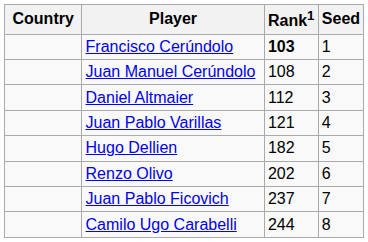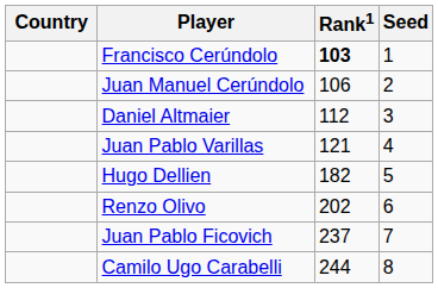 <table class="sortable wikitable">
 <tr>
 <th width="70">Country</th>
 <th width="175">Player</th>
 <th>Rank<sup>1</sup></th>
 <th>Seed</th>
 </tr>
 <tr>
 <td></td>
 <td><a href='#'>Francisco Cerúndolo</a></td>
 <td><strong>103</strong></td>
 <td>1</td>
 </tr>
 <tr>
 <td></td>
 <td><a href='#'>Juan Manuel Cerúndolo</a></td>
-<td>108</td>
+<td>106</td>
 <td>2</td>
 </tr>
 <tr>
 <td></td>
 <td><a href='#'>Daniel Altmaier</a></td>
 <td>112</td>
 <td>3</td>
 </tr>
 <tr>
 <td></td>
 <td><a href='#'>Juan Pablo Varillas</a></td>
 <td>121</td>
 <td>4</td>
 </tr>
 <tr>
 <td></td>
 <td><a href='#'>Hugo Dellien</a></td>
 <td>182</td>
 <td>5</td>
 </tr>
 <tr>
 <td></td>
 <td><a href='#'>Renzo Olivo</a></td>
 <td>202</td>
 <td>6</td>
 </tr>
 <tr>
 <td></td>
 <td><a href='#'>Juan Pablo Ficovich</a></td>
 <td>237</td>
 <td>7</td>
 </tr>
 <tr>
 <td></td>
 <td><a href='#'>Camilo Ugo Carabelli</a></td>
 <td>244</td>
 <td>8</td>
 </tr>
 </table>
